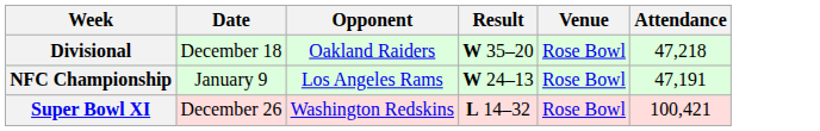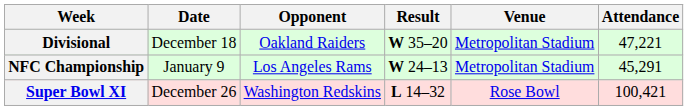 <table class="wikitable" style="text-align:center">
 <tr>
 <th>Week</th>
 <th>Date</th>
 <th>Opponent</th>
 <th>Result</th>
 <th>Venue</th>
 <th>Attendance</th>
 </tr>
 <tr style="background:#ddffdd">
 <th>Divisional</th>
 <td>December 18</td>
 <td><a href='#'>Oakland Raiders</a></td>
 <td><strong>W</strong> 35–20</td>
-<td><a href='#'>Rose Bowl</a></td>
-<td>47,218</td>
+<td><a href='#'>Metropolitan Stadium</a></td>
+<td>47,221</td>
 </tr>
 <tr style="background:#ddffdd">
 <th>NFC Championship</th>
 <td>January 9</td>
 <td><a href='#'>Los Angeles Rams</a></td>
 <td><strong>W</strong> 24–13</td>
-<td><a href='#'>Rose Bowl</a></td>
-<td>47,191</td>
+<td><a href='#'>Metropolitan Stadium</a></td>
+<td>45,291</td>
 </tr>
 <tr style="background:#ffdddd">
 <th><a href='#'>Super Bowl XI</a></th>
 <td>December 26</td>
 <td><a href='#'>Washington Redskins</a></td>
 <td><strong>L</strong> 14–32</td>
 <td><a href='#'>Rose Bowl</a></td>
 <td>100,421</td>
 </tr>
 </table>
